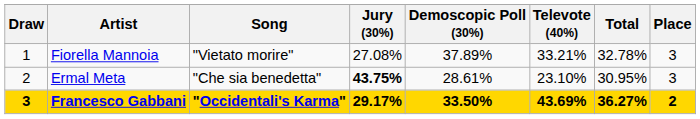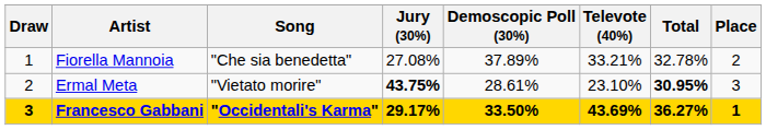 <table class="sortable wikitable" style="margin: 1em auto 1em auto; text-align:center">
 <tr>
 </tr>
 <tr>
 <th>Draw</th>
 <th>Artist</th>
 <th>Song</th>
 <th>Jury<br><small>(30%)</small></th>
 <th>Demoscopic Poll<br><small>(30%)</small></th>
 <th>Televote<br><small>(40%)</small></th>
 <th>Total</th>
 <th>Place</th>
 </tr>
 <tr>
 <td>1</td>
 <td align="left"><a href='#'>Fiorella Mannoia</a></td>
-<td align="left">"Vietato morire"</td>
+<td align="left">"Che sia benedetta"</td>
 <td>27.08%</td>
 <td>37.89%</td>
 <td>33.21%</td>
 <td>32.78%</td>
-<td>3</td>
+<td>2</td>
 </tr>
 <tr>
 <td>2</td>
 <td align="left"><a href='#'>Ermal Meta</a></td>
-<td align="left">"Che sia benedetta"</td>
+<td align="left">"Vietato morire"</td>
 <td><strong>43.75%</strong></td>
 <td>28.61%</td>
 <td>23.10%</td>
-<td>30.95%</td>
+<td><strong>30.95%</strong></td>
 <td>3</td>
 </tr>
 <tr style="font-weight:bold; background:gold;">
 <td>3</td>
 <td align="left"><a href='#'>Francesco Gabbani</a></td>
 <td align="left">"<a href='#'>Occidentali's Karma</a>"</td>
 <td>29.17%</td>
 <td>33.50%</td>
 <td>43.69%</td>
 <td>36.27%</td>
-<td>2</td>
+<td>1</td>
 </tr>
 </table>
